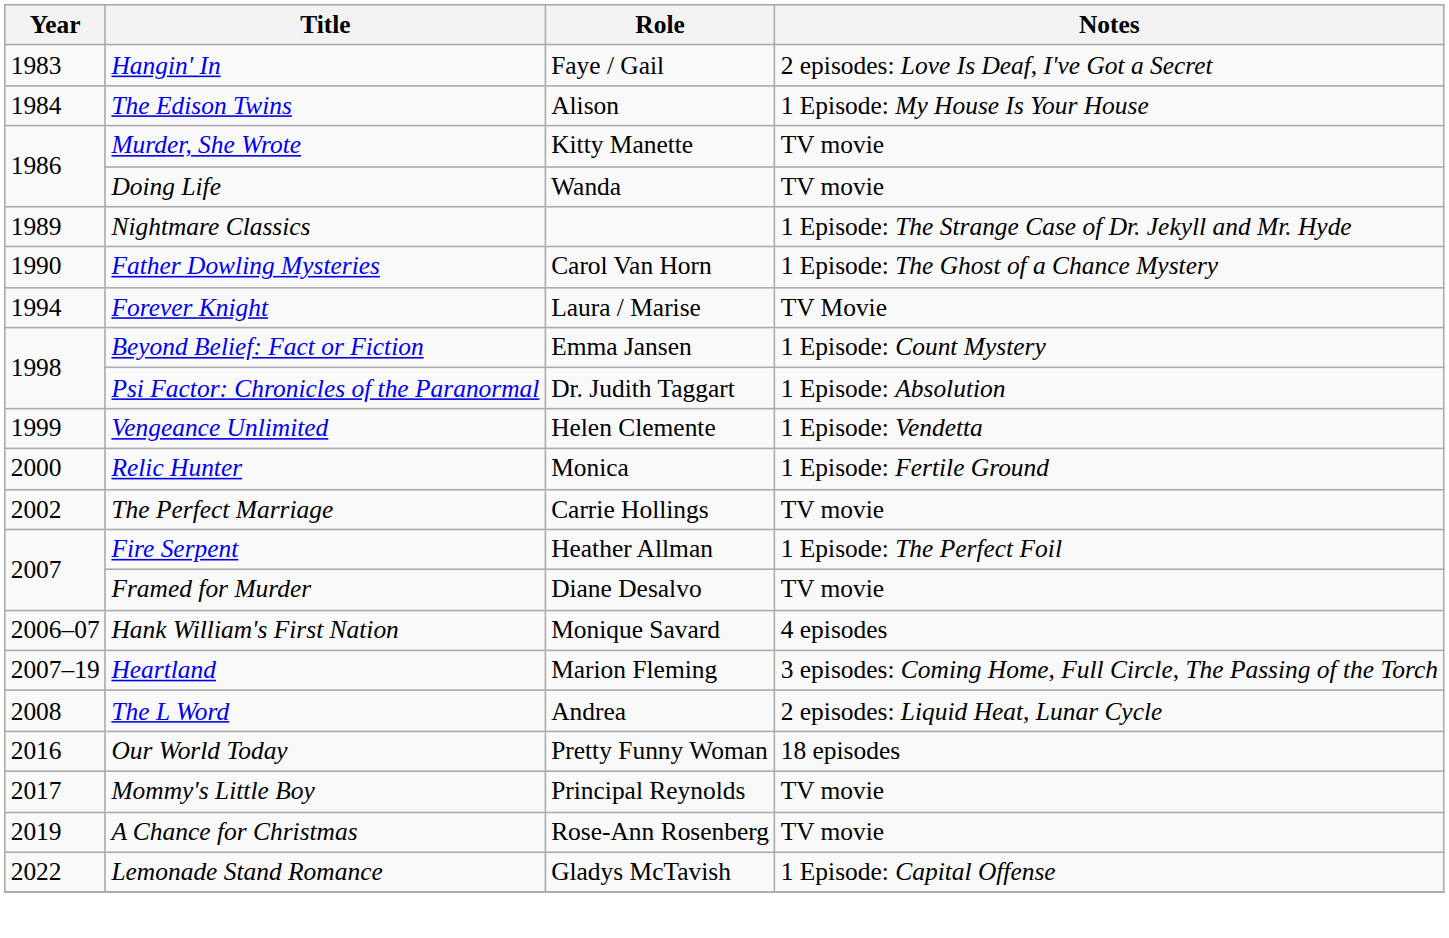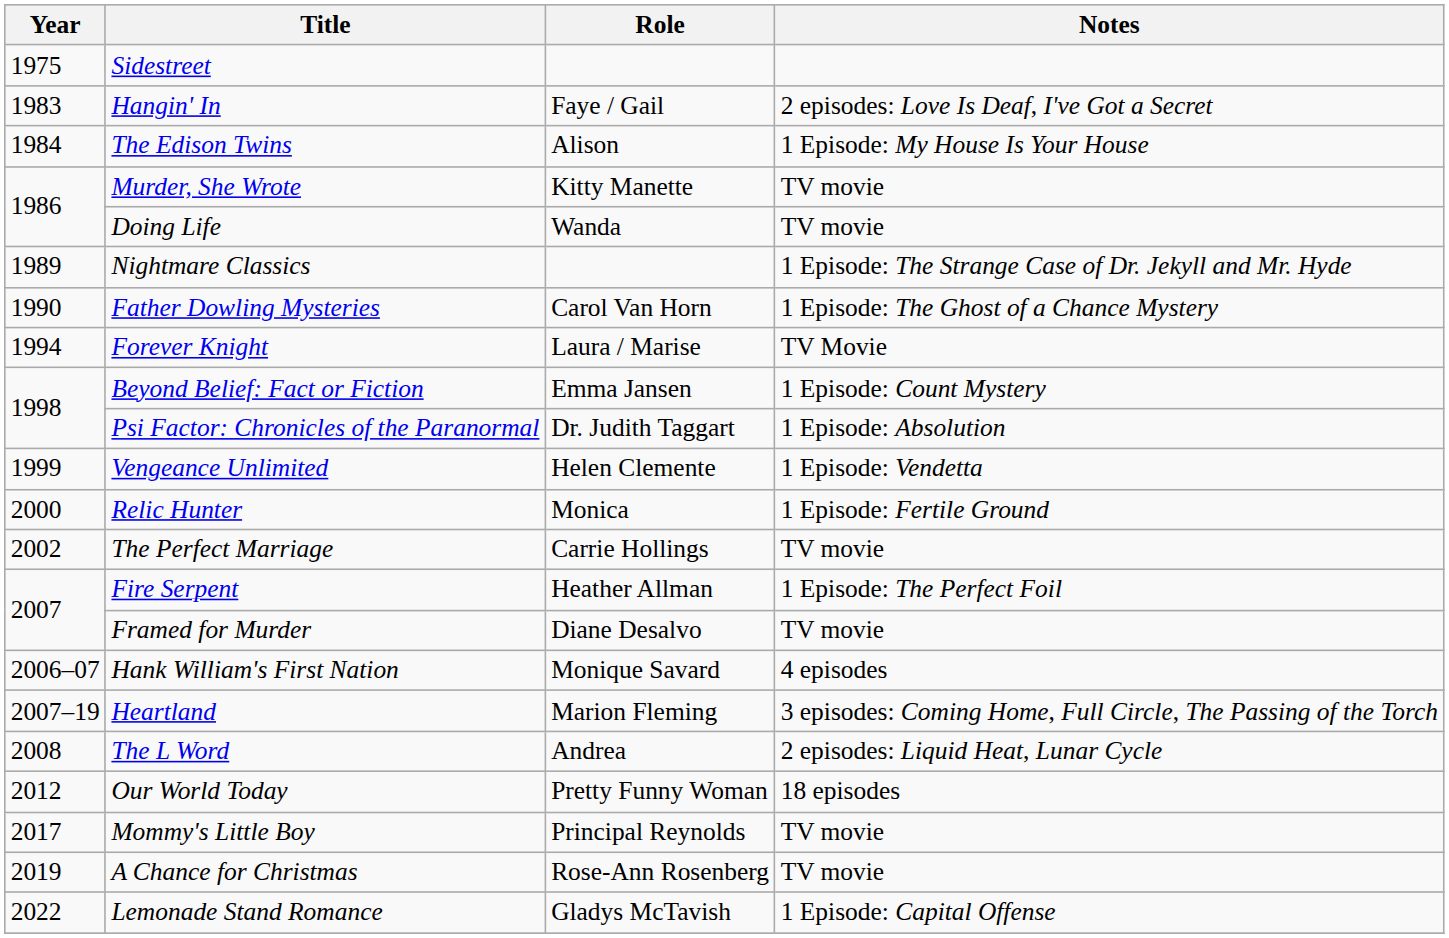 <table class="wikitable sortable">
 <tr>
 <th>Year</th>
 <th>Title</th>
 <th>Role</th>
 <th class="unsortable">Notes</th>
+</tr>
+<tr>
+<td>1975</td>
+<td><em><a href='#'>Sidestreet</a></em></td>
+<td></td>
+<td></td>
 </tr>
 <tr>
 <td>1983</td>
 <td><em><a href='#'>Hangin' In</a></em></td>
 <td>Faye / Gail</td>
 <td>2 episodes: <em>Love Is Deaf</em>, <em>I've Got a Secret</em></td>
 </tr>
 <tr>
 <td>1984</td>
 <td data-sort-value="Edison Twins, The"><em><a href='#'>The Edison Twins</a></em></td>
 <td>Alison</td>
 <td>1 Episode: <em>My House Is Your House</em></td>
 </tr>
 <tr>
 <td rowspan="2">1986</td>
 <td><em><a href='#'>Murder, She Wrote</a></em></td>
 <td>Kitty Manette</td>
 <td>TV movie</td>
 </tr>
 <tr>
 <td><em>Doing Life</em></td>
 <td>Wanda</td>
 <td>TV movie</td>
 </tr>
 <tr>
 <td>1989</td>
 <td><em>Nightmare Classics</em></td>
 <td></td>
 <td>1 Episode: <em>The Strange Case of Dr. Jekyll and Mr. Hyde</em></td>
 </tr>
 <tr>
 <td>1990</td>
 <td><em><a href='#'>Father Dowling Mysteries</a></em></td>
 <td>Carol Van Horn</td>
 <td>1 Episode: <em>The Ghost of a Chance Mystery</em></td>
 </tr>
 <tr>
 <td>1994</td>
 <td><em><a href='#'>Forever Knight</a></em></td>
 <td>Laura / Marise</td>
 <td>TV Movie</td>
 </tr>
 <tr>
 <td rowspan="2">1998</td>
 <td><em><a href='#'>Beyond Belief: Fact or Fiction</a></em></td>
 <td>Emma Jansen</td>
 <td>1 Episode: <em>Count Mystery</em></td>
 </tr>
 <tr>
 <td><em><a href='#'>Psi Factor: Chronicles of the Paranormal</a></em></td>
 <td>Dr. Judith Taggart</td>
 <td>1 Episode: <em>Absolution</em></td>
 </tr>
 <tr>
 <td>1999</td>
 <td><em><a href='#'>Vengeance Unlimited</a></em></td>
 <td>Helen Clemente</td>
 <td>1 Episode: <em>Vendetta</em></td>
 </tr>
 <tr>
 <td>2000</td>
 <td><em><a href='#'>Relic Hunter</a></em></td>
 <td>Monica</td>
 <td>1 Episode: <em>Fertile Ground</em></td>
 </tr>
 <tr>
 <td>2002</td>
 <td data-sort-value="Perfect Marriage, The"><em>The Perfect Marriage</em></td>
 <td>Carrie Hollings</td>
 <td>TV movie</td>
 </tr>
 <tr>
 <td rowspan="2">2007</td>
 <td><em><a href='#'>Fire Serpent</a></em></td>
 <td>Heather Allman</td>
 <td>1 Episode: <em>The Perfect Foil</em></td>
 </tr>
 <tr>
 <td><em>Framed for Murder</em></td>
 <td>Diane Desalvo</td>
 <td>TV movie</td>
 </tr>
 <tr>
 <td>2006–07</td>
 <td><em>Hank William's First Nation</em></td>
 <td>Monique Savard</td>
 <td>4 episodes</td>
 </tr>
 <tr>
 <td>2007–19</td>
 <td><em><a href='#'>Heartland</a></em></td>
 <td>Marion Fleming</td>
 <td>3 episodes: <em>Coming Home</em>, <em>Full Circle</em>, <em>The Passing of the Torch</em></td>
 </tr>
 <tr>
 <td>2008</td>
 <td data-sort-value="L Word, The"><em><a href='#'>The L Word</a></em></td>
 <td>Andrea</td>
 <td>2 episodes: <em>Liquid Heat</em>, <em>Lunar Cycle</em></td>
 </tr>
 <tr>
-<td>2016</td>
+<td>2012</td>
 <td><em>Our World Today</em></td>
 <td>Pretty Funny Woman</td>
 <td>18 episodes</td>
 </tr>
 <tr>
 <td>2017</td>
 <td><em>Mommy's Little Boy</em></td>
 <td>Principal Reynolds</td>
 <td>TV movie</td>
 </tr>
 <tr>
 <td>2019</td>
 <td data-sort-value="Chance for Christmas, A"><em>A Chance for Christmas</em></td>
 <td>Rose-Ann Rosenberg</td>
 <td>TV movie</td>
 </tr>
 <tr>
 <td>2022</td>
 <td><em>Lemonade Stand Romance</em></td>
 <td>Gladys McTavish</td>
 <td>1 Episode: <em>Capital Offense</em></td>
 </tr>
 <tr>
 </tr>
 </table>
